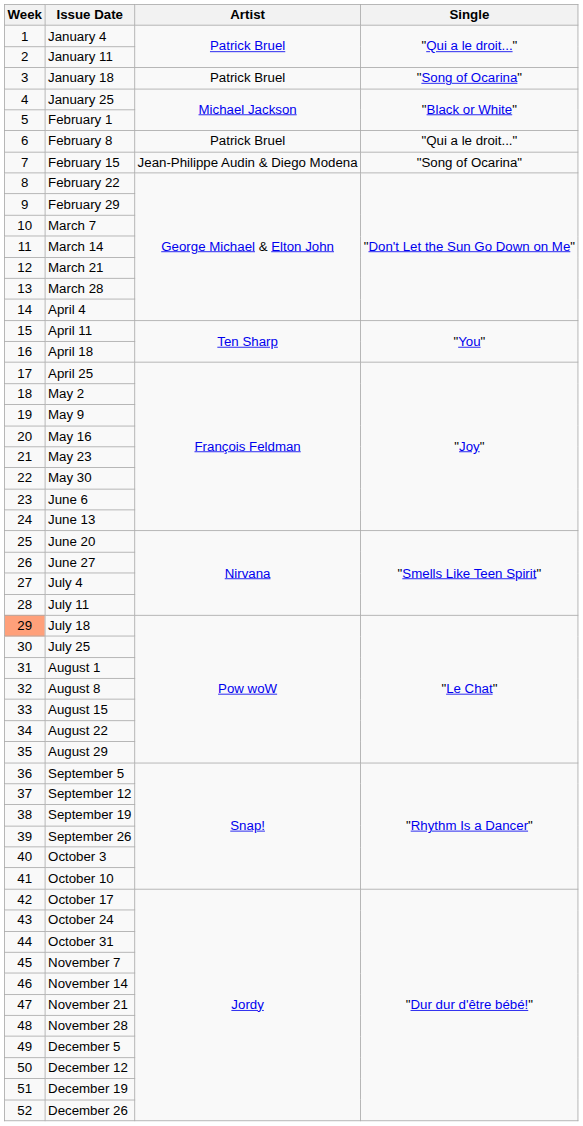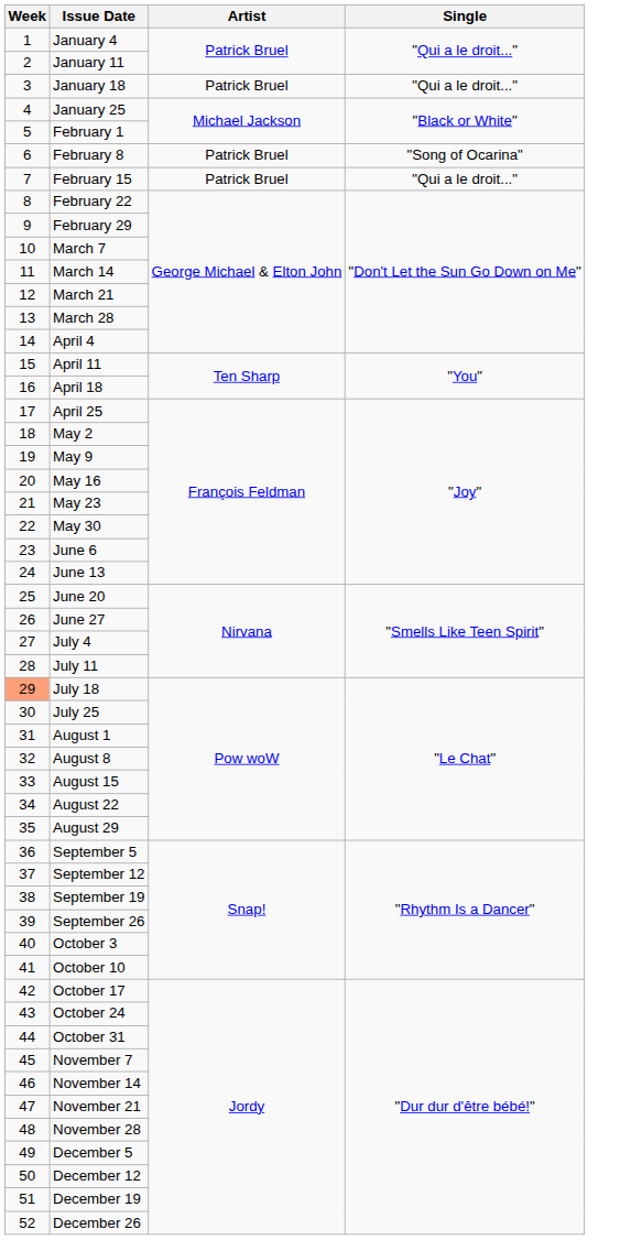 <table class="wikitable">
 <tr>
 <th>Week</th>
 <th>Issue Date</th>
 <th>Artist</th>
 <th>Single</th>
 </tr>
 <tr>
 <td style="text-align: center;">1</td>
 <td>January 4</td>
 <td rowspan="2" style="text-align: center;"><a href='#'>Patrick Bruel</a></td>
 <td rowspan="2" style="text-align: center;">"<a href='#'>Qui a le droit...</a>"</td>
 </tr>
 <tr>
 <td style="text-align: center;">2</td>
 <td>January 11</td>
 </tr>
 <tr>
 <td style="text-align: center;">3</td>
 <td>January 18</td>
 <td style="text-align: center;">Patrick Bruel</td>
-<td style="text-align: center;">"<a href='#'>Song of Ocarina</a>"</td>
+<td style="text-align: center;">"Qui a le droit..."</td>
 </tr>
 <tr>
 <td style="text-align: center;">4</td>
 <td>January 25</td>
 <td rowspan="2" style="text-align: center;"><a href='#'>Michael Jackson</a></td>
 <td rowspan="2" style="text-align: center;">"<a href='#'>Black or White</a>"</td>
 </tr>
 <tr>
 <td style="text-align: center;">5</td>
 <td>February 1</td>
 </tr>
 <tr>
 <td style="text-align: center;">6</td>
 <td>February 8</td>
 <td style="text-align: center;">Patrick Bruel</td>
-<td style="text-align: center;">"Qui a le droit..."</td>
+<td style="text-align: center;">"Song of Ocarina"</td>
 </tr>
 <tr>
 <td style="text-align: center;">7</td>
 <td>February 15</td>
-<td style="text-align: center;">Jean-Philippe Audin & Diego Modena</td>
-<td style="text-align: center;">"Song of Ocarina"</td>
+<td style="text-align: center;">Patrick Bruel</td>
+<td style="text-align: center;">"Qui a le droit..."</td>
 </tr>
 <tr>
 <td style="text-align: center;">8</td>
 <td>February 22</td>
 <td rowspan="7" style="text-align: center;"><a href='#'>George Michael</a> & <a href='#'>Elton John</a></td>
 <td rowspan="7" style="text-align: center;">"<a href='#'>Don't Let the Sun Go Down on Me</a>"</td>
 </tr>
 <tr>
 <td style="text-align: center;">9</td>
 <td>February 29</td>
 </tr>
 <tr>
 <td style="text-align: center;">10</td>
 <td>March 7</td>
 </tr>
 <tr>
 <td style="text-align: center;">11</td>
 <td>March 14</td>
 </tr>
 <tr>
 <td style="text-align: center;">12</td>
 <td>March 21</td>
 </tr>
 <tr>
 <td style="text-align: center;">13</td>
 <td>March 28</td>
 </tr>
 <tr>
 <td style="text-align: center;">14</td>
 <td>April 4</td>
 </tr>
 <tr>
 <td style="text-align: center;">15</td>
 <td>April 11</td>
 <td rowspan="2" style="text-align: center;"><a href='#'>Ten Sharp</a></td>
 <td rowspan="2" style="text-align: center;">"<a href='#'>You</a>"</td>
 </tr>
 <tr>
 <td style="text-align: center;">16</td>
 <td>April 18</td>
 </tr>
 <tr>
 <td style="text-align: center;">17</td>
 <td>April 25</td>
 <td rowspan="8" style="text-align: center;"><a href='#'>François Feldman</a></td>
 <td rowspan="8" style="text-align: center;">"<a href='#'>Joy</a>"</td>
 </tr>
 <tr>
 <td style="text-align: center;">18</td>
 <td>May 2</td>
 </tr>
 <tr>
 <td style="text-align: center;">19</td>
 <td>May 9</td>
 </tr>
 <tr>
 <td style="text-align: center;">20</td>
 <td>May 16</td>
 </tr>
 <tr>
 <td style="text-align: center;">21</td>
 <td>May 23</td>
 </tr>
 <tr>
 <td style="text-align: center;">22</td>
 <td>May 30</td>
 </tr>
 <tr>
 <td style="text-align: center;">23</td>
 <td>June 6</td>
 </tr>
 <tr>
 <td style="text-align: center;">24</td>
 <td>June 13</td>
 </tr>
 <tr>
 <td style="text-align: center;">25</td>
 <td>June 20</td>
 <td rowspan="4" style="text-align: center;"><a href='#'>Nirvana</a></td>
 <td rowspan="4" style="text-align: center;">"<a href='#'>Smells Like Teen Spirit</a>"</td>
 </tr>
 <tr>
 <td style="text-align: center;">26</td>
 <td>June 27</td>
 </tr>
 <tr>
 <td style="text-align: center;">27</td>
 <td>July 4</td>
 </tr>
 <tr>
 <td style="text-align: center;">28</td>
 <td>July 11</td>
 </tr>
 <tr>
 <td style="background: lightsalmon; text-align: center;">29</td>
 <td>July 18</td>
 <td rowspan="7" style="text-align: center;"><a href='#'>Pow woW</a></td>
 <td rowspan="7" style="text-align: center;">"<a href='#'>Le Chat</a>"</td>
 </tr>
 <tr>
 <td style="text-align: center;">30</td>
 <td>July 25</td>
 </tr>
 <tr>
 <td style="text-align: center;">31</td>
 <td>August 1</td>
 </tr>
 <tr>
 <td style="text-align: center;">32</td>
 <td>August 8</td>
 </tr>
 <tr>
 <td style="text-align: center;">33</td>
 <td>August 15</td>
 </tr>
 <tr>
 <td style="text-align: center;">34</td>
 <td>August 22</td>
 </tr>
 <tr>
 <td style="text-align: center;">35</td>
 <td>August 29</td>
 </tr>
 <tr>
 <td style="text-align: center;">36</td>
 <td>September 5</td>
 <td rowspan="6" style="text-align: center;"><a href='#'>Snap!</a></td>
 <td rowspan="6" style="text-align: center;">"<a href='#'>Rhythm Is a Dancer</a>"</td>
 </tr>
 <tr>
 <td style="text-align: center;">37</td>
 <td>September 12</td>
 </tr>
 <tr>
 <td style="text-align: center;">38</td>
 <td>September 19</td>
 </tr>
 <tr>
 <td style="text-align: center;">39</td>
 <td>September 26</td>
 </tr>
 <tr>
 <td style="text-align: center;">40</td>
 <td>October 3</td>
 </tr>
 <tr>
 <td style="text-align: center;">41</td>
 <td>October 10</td>
 </tr>
 <tr>
 <td style="text-align: center;">42</td>
 <td>October 17</td>
 <td rowspan="11" style="text-align: center;"><a href='#'>Jordy</a></td>
 <td rowspan="11" style="text-align: center;">"<a href='#'>Dur dur d'être bébé!</a>"</td>
 </tr>
 <tr>
 <td style="text-align: center;">43</td>
 <td>October 24</td>
 </tr>
 <tr>
 <td style="text-align: center;">44</td>
 <td>October 31</td>
 </tr>
 <tr>
 <td style="text-align: center;">45</td>
 <td>November 7</td>
 </tr>
 <tr>
 <td style="text-align: center;">46</td>
 <td>November 14</td>
 </tr>
 <tr>
 <td style="text-align: center;">47</td>
 <td>November 21</td>
 </tr>
 <tr>
 <td style="text-align: center;">48</td>
 <td>November 28</td>
 </tr>
 <tr>
 <td style="text-align: center;">49</td>
 <td>December 5</td>
 </tr>
 <tr>
 <td style="text-align: center;">50</td>
 <td>December 12</td>
 </tr>
 <tr>
 <td style="text-align: center;">51</td>
 <td>December 19</td>
 </tr>
 <tr>
 <td style="text-align: center;">52</td>
 <td>December 26</td>
 </tr>
 </table>
